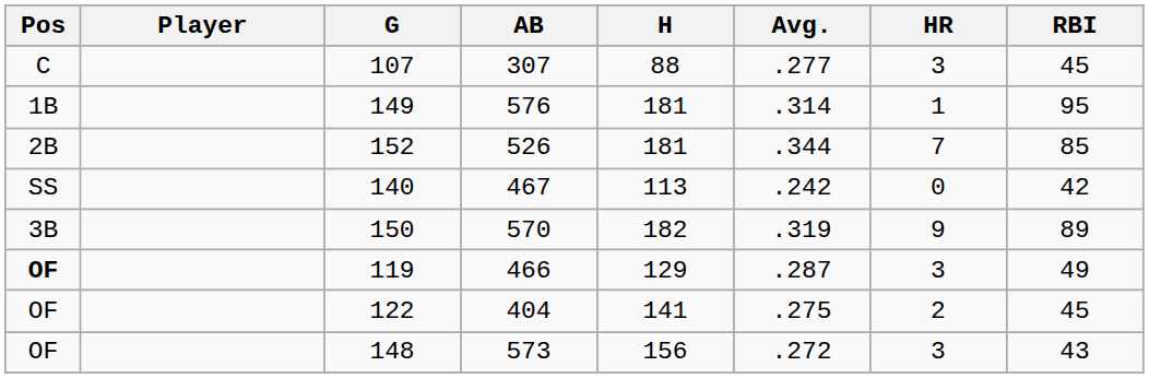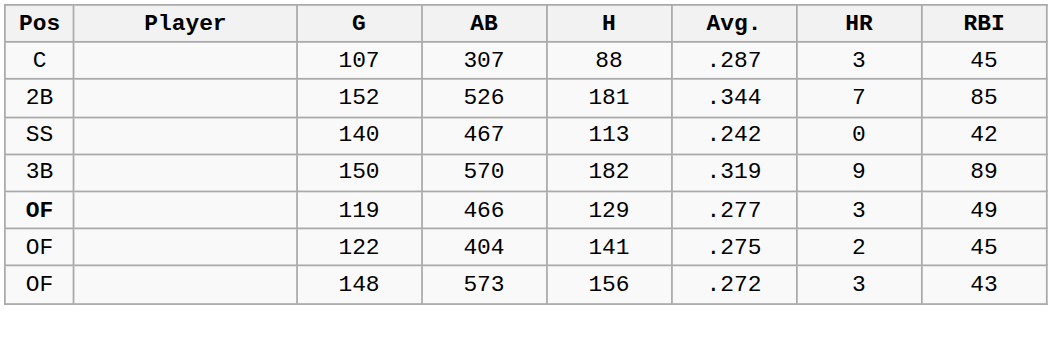 <table class="wikitable sortable">
 <tr>
 <th bgcolor="#DDDDFF" width="5%">Pos</th>
 <th bgcolor="#DDDDFF" width="16%">Player</th>
 <th bgcolor="#DDDDFF" width="9%">G</th>
 <th bgcolor="#DDDDFF" width="9%">AB</th>
 <th bgcolor="#DDDDFF" width="9%">H</th>
 <th bgcolor="#DDDDFF" width="9%">Avg.</th>
 <th bgcolor="#DDDDFF" width="9%">HR</th>
 <th bgcolor="#DDDDFF" width="9%">RBI</th>
 </tr>
 <tr align="center">
 <td>C</td>
 <td></td>
 <td>107</td>
 <td>307</td>
 <td>88</td>
-<td>.277</td>
+<td>.287</td>
 <td>3</td>
 <td>45</td>
-</tr>
-<tr align="center">
-<td>1B</td>
-<td></td>
-<td>149</td>
-<td>576</td>
-<td>181</td>
-<td>.314</td>
-<td>1</td>
-<td>95</td>
 </tr>
 <tr align="center">
 <td>2B</td>
 <td></td>
 <td>152</td>
 <td>526</td>
 <td>181</td>
 <td>.344</td>
 <td>7</td>
 <td>85</td>
 </tr>
 <tr align="center">
 <td>SS</td>
 <td></td>
 <td>140</td>
 <td>467</td>
 <td>113</td>
 <td>.242</td>
 <td>0</td>
 <td>42</td>
 </tr>
 <tr align="center">
 <td>3B</td>
 <td></td>
 <td>150</td>
 <td>570</td>
 <td>182</td>
 <td>.319</td>
 <td>9</td>
 <td>89</td>
 </tr>
 <tr align="center">
 <td><strong>OF</strong></td>
 <td></td>
 <td>119</td>
 <td>466</td>
 <td>129</td>
-<td>.287</td>
+<td>.277</td>
 <td>3</td>
 <td>49</td>
 </tr>
 <tr align="center">
 <td>OF</td>
 <td></td>
 <td>122</td>
 <td>404</td>
 <td>141</td>
 <td>.275</td>
 <td>2</td>
 <td>45</td>
 </tr>
 <tr align="center">
 <td>OF</td>
 <td></td>
 <td>148</td>
 <td>573</td>
 <td>156</td>
 <td>.272</td>
 <td>3</td>
 <td>43</td>
 </tr>
 </table>
